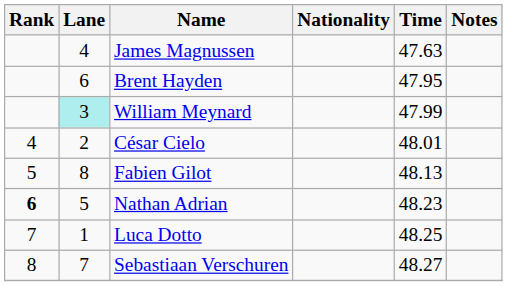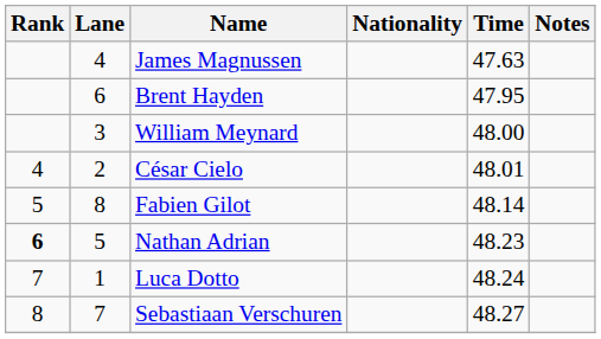 <table class="wikitable sortable" style="text-align:center">
 <tr>
 <th>Rank</th>
 <th>Lane</th>
 <th>Name</th>
 <th>Nationality</th>
 <th>Time</th>
 <th>Notes</th>
 </tr>
 <tr>
 <td></td>
 <td>4</td>
 <td align=left><a href='#'>James Magnussen</a></td>
 <td align=left></td>
 <td>47.63</td>
 <td></td>
 </tr>
 <tr>
 <td></td>
 <td>6</td>
 <td align=left><a href='#'>Brent Hayden</a></td>
 <td align=left></td>
 <td>47.95</td>
 <td></td>
 </tr>
 <tr>
 <td></td>
-<td style="background: paleturquoise;">3</td>
+<td>3</td>
 <td align=left><a href='#'>William Meynard</a></td>
 <td align=left></td>
-<td>47.99</td>
+<td>48.00</td>
 <td></td>
 </tr>
 <tr>
 <td>4</td>
 <td>2</td>
 <td align=left><a href='#'>César Cielo</a></td>
 <td align=left></td>
 <td>48.01</td>
 <td></td>
 </tr>
 <tr>
 <td>5</td>
 <td>8</td>
 <td align=left><a href='#'>Fabien Gilot</a></td>
 <td align=left></td>
-<td>48.13</td>
+<td>48.14</td>
 <td></td>
 </tr>
 <tr>
 <td><strong>6</strong></td>
 <td>5</td>
 <td align=left><a href='#'>Nathan Adrian</a></td>
 <td align=left></td>
 <td>48.23</td>
 <td></td>
 </tr>
 <tr>
 <td>7</td>
 <td>1</td>
 <td align=left><a href='#'>Luca Dotto</a></td>
 <td align=left></td>
-<td>48.25</td>
+<td>48.24</td>
 <td></td>
 </tr>
 <tr>
 <td>8</td>
 <td>7</td>
 <td align=left><a href='#'>Sebastiaan Verschuren</a></td>
 <td align=left></td>
 <td>48.27</td>
 <td></td>
 </tr>
 <tr>
 </tr>
 </table>
